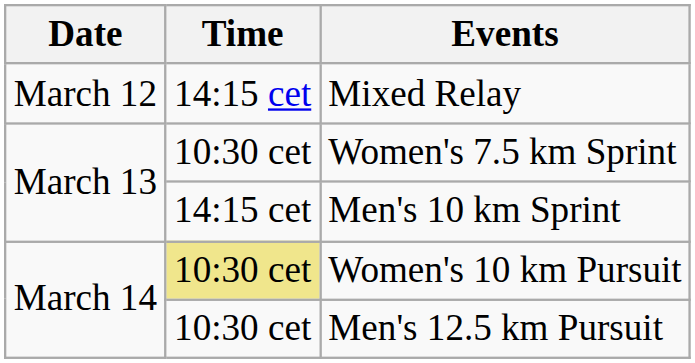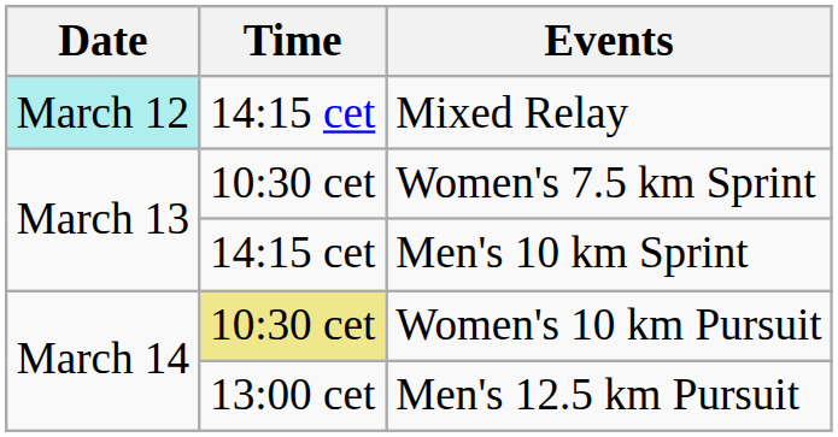 <table class="wikitable" border="1">
 <tr>
 <th>Date</th>
 <th>Time</th>
 <th>Events</th>
 </tr>
 <tr>
-<td>March 12</td>
+<td style="background: paleturquoise;">March 12</td>
 <td>14:15 <a href='#'>cet</a></td>
 <td>Mixed Relay</td>
 </tr>
 <tr>
 <td rowspan=2>March 13</td>
 <td>10:30 cet</td>
 <td>Women's 7.5 km Sprint</td>
 </tr>
 <tr>
 <td>14:15 cet</td>
 <td>Men's 10 km Sprint</td>
 </tr>
 <tr>
 <td rowspan=2>March 14</td>
 <td style="background: khaki;">10:30 cet</td>
 <td>Women's 10 km Pursuit</td>
 </tr>
 <tr>
-<td>10:30 cet</td>
+<td>13:00 cet</td>
 <td>Men's 12.5 km Pursuit</td>
 </tr>
 </table>
